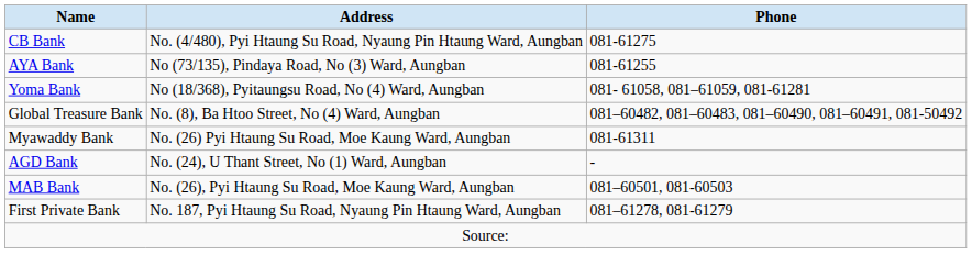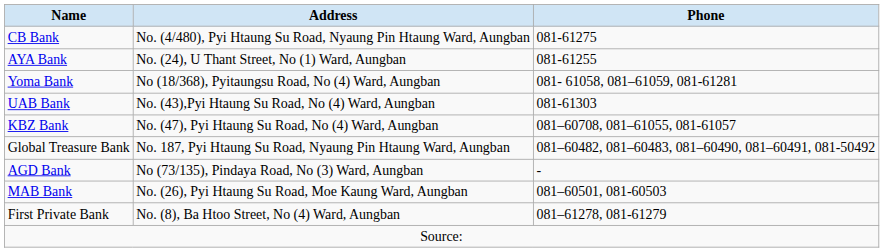 <table class= " wikitable collapsible ">
 <tr>
 <th style = "background:#d0e5f5">Name</th>
 <th style = "background:#d0e5f5">Address</th>
 <th style = "background:#d0e5f5">Phone</th>
 </tr>
 <tr valign ="top">
 <td><a href='#'>CB Bank</a></td>
 <td>No. (4/480), Pyi Htaung Su Road, Nyaung Pin Htaung Ward, Aungban</td>
 <td>081-61275</td>
 </tr>
 <tr>
 <td><a href='#'>AYA Bank</a></td>
-<td>No (73/135), Pindaya Road, No (3) Ward, Aungban</td>
+<td>No. (24), U Thant Street, No (1) Ward, Aungban</td>
 <td>081-61255</td>
 </tr>
 <tr>
 <td><a href='#'>Yoma Bank</a></td>
 <td>No (18/368), Pyitaungsu Road, No (4) Ward, Aungban</td>
 <td>081- 61058, 081–61059, 081-61281</td>
 </tr>
 <tr>
+<td><a href='#'>UAB Bank</a></td>
+<td>No. (43),Pyi Htaung Su Road, No (4) Ward, Aungban</td>
+<td>081-61303</td>
+</tr>
+<tr>
+<td><a href='#'>KBZ Bank</a></td>
+<td>No. (47), Pyi Htaung Su Road, No (4) Ward, Aungban</td>
+<td>081–60708, 081–61055, 081-61057</td>
+</tr>
+<tr>
 <td>Global Treasure Bank</td>
-<td>No. (8), Ba Htoo Street, No (4) Ward, Aungban</td>
+<td>No. 187, Pyi Htaung Su Road, Nyaung Pin Htaung Ward, Aungban</td>
 <td>081–60482, 081–60483, 081–60490, 081–60491, 081-50492</td>
 </tr>
 <tr>
-<td>Myawaddy Bank</td>
-<td>No. (26) Pyi Htaung Su Road, Moe Kaung Ward, Aungban</td>
-<td>081-61311</td>
-</tr>
-<tr>
 <td><a href='#'>AGD Bank</a></td>
-<td>No. (24), U Thant Street, No (1) Ward, Aungban</td>
+<td>No (73/135), Pindaya Road, No (3) Ward, Aungban</td>
 <td>-</td>
 </tr>
 <tr>
 <td><a href='#'>MAB Bank</a></td>
 <td>No. (26), Pyi Htaung Su Road, Moe Kaung Ward, Aungban</td>
 <td>081–60501, 081-60503</td>
 </tr>
 <tr>
 <td>First Private Bank</td>
-<td>No. 187, Pyi Htaung Su Road, Nyaung Pin Htaung Ward, Aungban</td>
+<td>No. (8), Ba Htoo Street, No (4) Ward, Aungban</td>
 <td>081–61278, 081-61279</td>
 </tr>
 <tr>
 <td colspan="3" style="text-align: center;">Source: </td>
 </tr>
 </table>
